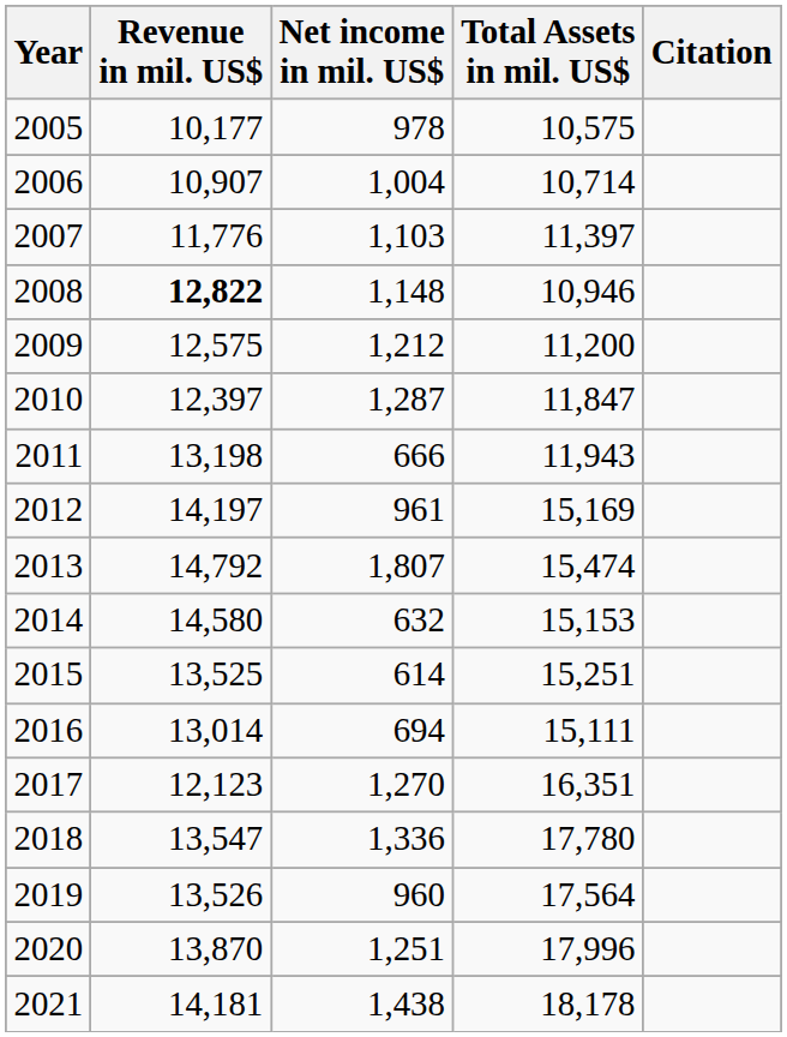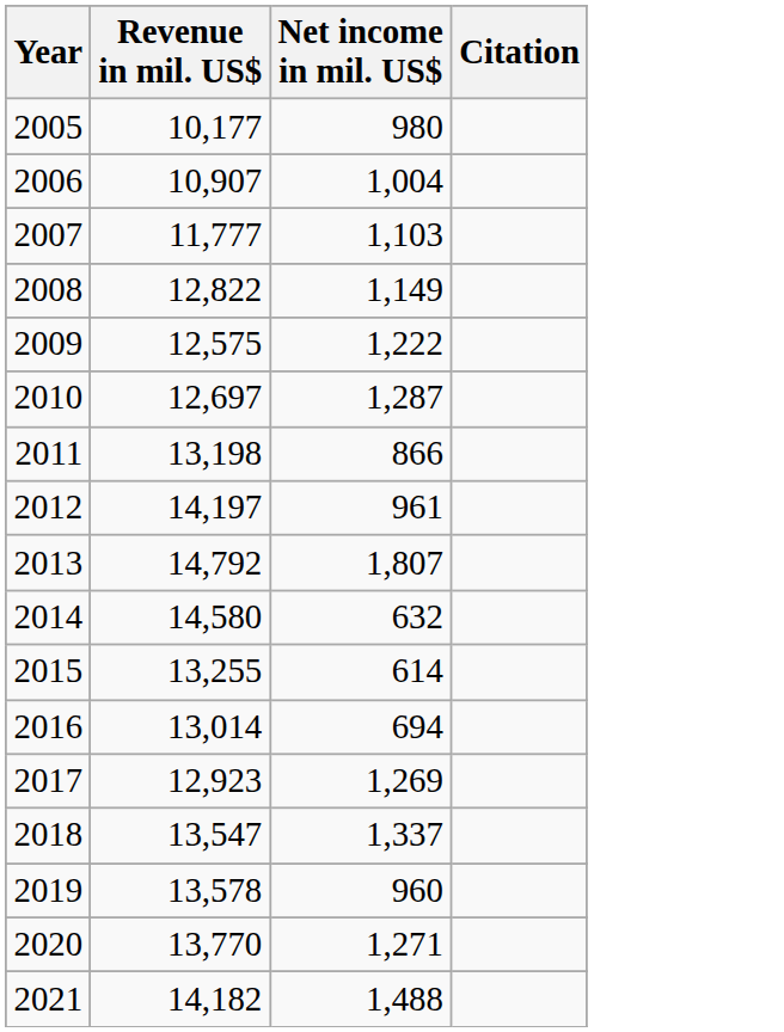 <table class="wikitable float-left" style="text-align: right;">
 <tr>
 <th>Year</th>
 <th>Revenue<br>in mil. US$</th>
 <th>Net income<br>in mil. US$</th>
-<th>Total Assets<br>in mil. US$</th>
 <th>Citation</th>
 </tr>
 <tr>
 <td>2005</td>
 <td>10,177</td>
-<td>978</td>
-<td>10,575</td>
+<td>980</td>
 <td></td>
 </tr>
 <tr>
 <td>2006</td>
 <td>10,907</td>
 <td>1,004</td>
-<td>10,714</td>
 <td></td>
 </tr>
 <tr>
 <td>2007</td>
-<td>11,776</td>
+<td>11,777</td>
 <td>1,103</td>
-<td>11,397</td>
 <td></td>
 </tr>
 <tr>
 <td>2008</td>
-<td><strong>12,822</strong></td>
-<td>1,148</td>
-<td>10,946</td>
+<td>12,822</td>
+<td>1,149</td>
 <td></td>
 </tr>
 <tr>
 <td>2009</td>
 <td>12,575</td>
-<td>1,212</td>
-<td>11,200</td>
+<td>1,222</td>
 <td></td>
 </tr>
 <tr>
 <td>2010</td>
-<td>12,397</td>
+<td>12,697</td>
 <td>1,287</td>
-<td>11,847</td>
 <td></td>
 </tr>
 <tr>
 <td>2011</td>
 <td>13,198</td>
-<td>666</td>
-<td>11,943</td>
+<td>866</td>
 <td></td>
 </tr>
 <tr>
 <td>2012</td>
 <td>14,197</td>
 <td>961</td>
-<td>15,169</td>
 <td></td>
 </tr>
 <tr>
 <td>2013</td>
 <td>14,792</td>
 <td>1,807</td>
-<td>15,474</td>
 <td></td>
 </tr>
 <tr>
 <td>2014</td>
 <td>14,580</td>
 <td>632</td>
-<td>15,153</td>
 <td></td>
 </tr>
 <tr>
 <td>2015</td>
-<td>13,525</td>
+<td>13,255</td>
 <td>614</td>
-<td>15,251</td>
 <td></td>
 </tr>
 <tr>
 <td>2016</td>
 <td>13,014</td>
 <td>694</td>
-<td>15,111</td>
 <td></td>
 </tr>
 <tr>
 <td>2017</td>
-<td>12,123</td>
-<td>1,270</td>
-<td>16,351</td>
+<td>12,923</td>
+<td>1,269</td>
 <td></td>
 </tr>
 <tr>
 <td>2018</td>
 <td>13,547</td>
-<td>1,336</td>
-<td>17,780</td>
+<td>1,337</td>
 <td></td>
 </tr>
 <tr>
 <td>2019</td>
-<td>13,526</td>
+<td>13,578</td>
 <td>960</td>
-<td>17,564</td>
 <td></td>
 </tr>
 <tr>
 <td>2020</td>
-<td>13,870</td>
-<td>1,251</td>
-<td>17,996</td>
+<td>13,770</td>
+<td>1,271</td>
 <td></td>
 </tr>
 <tr>
 <td>2021</td>
-<td>14,181</td>
-<td>1,438</td>
-<td>18,178</td>
+<td>14,182</td>
+<td>1,488</td>
 <td></td>
 </tr>
 </table>
